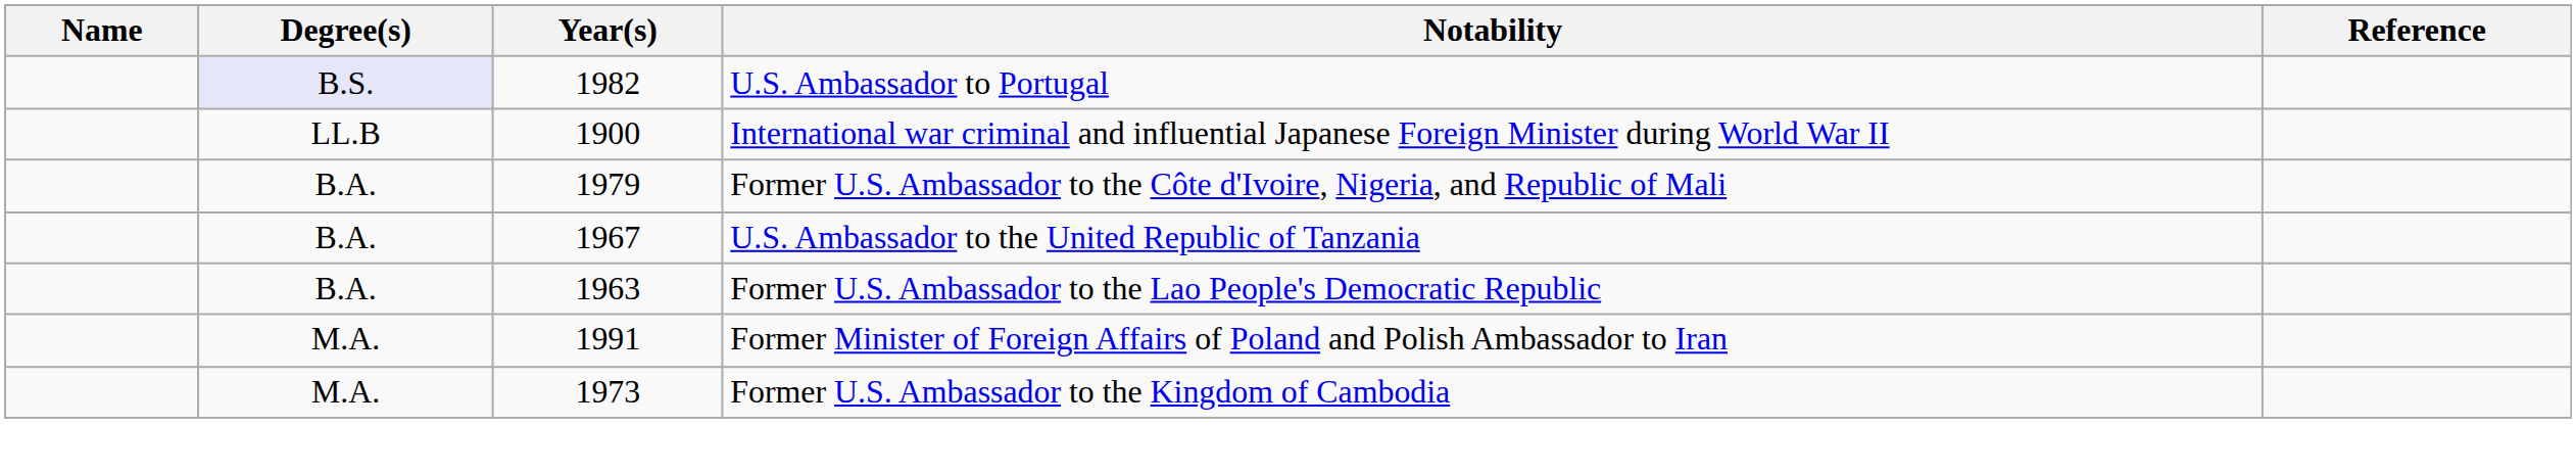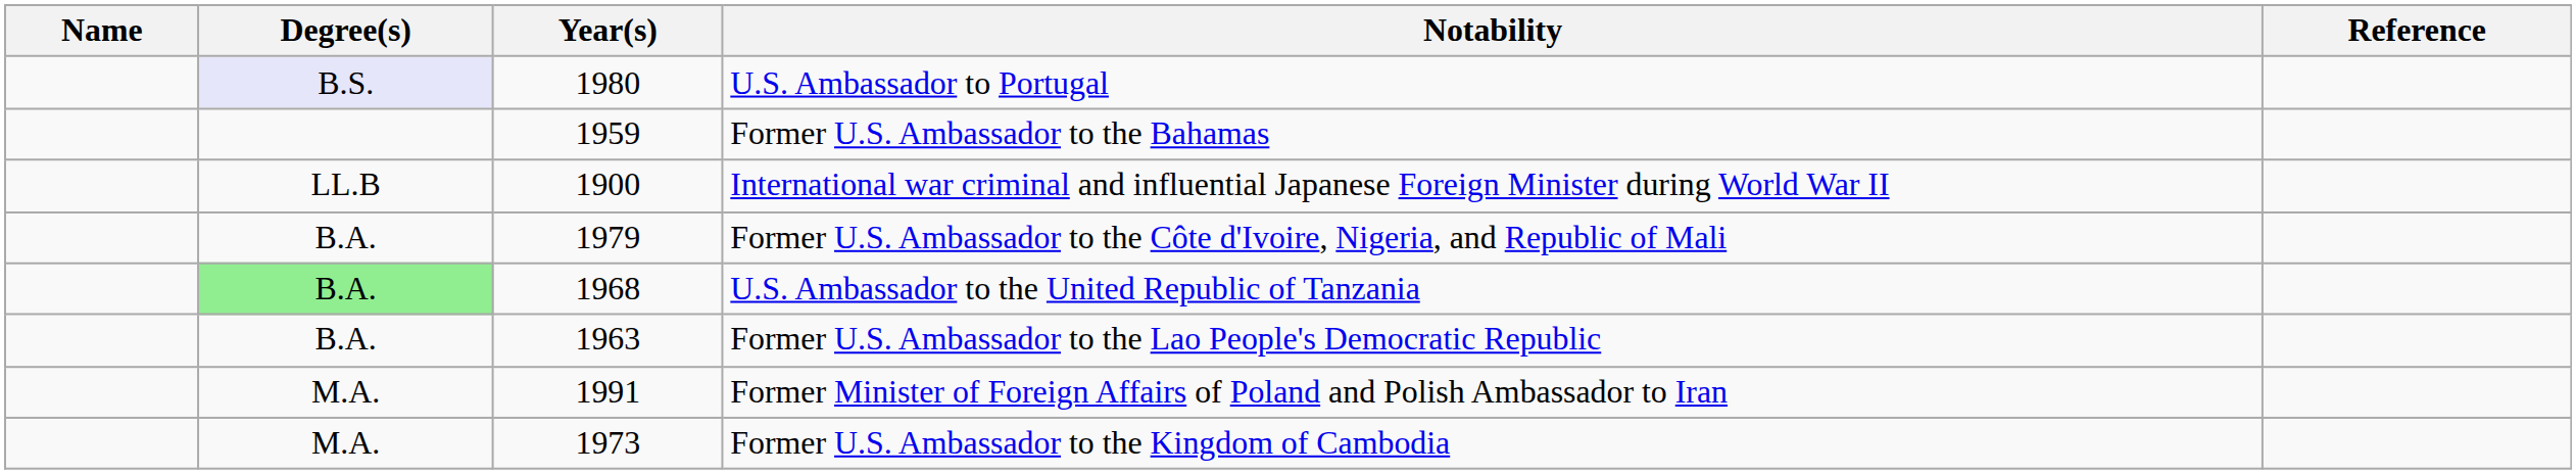 <table class="wikitable sortable" style="width:100%">
 <tr>
 <th width="* ">Name</th>
 <th>Degree(s)</th>
 <th>Year(s)</th>
 <th width="60%" class="unsortable">Notability</th>
 <th width="* " class="unsortable">Reference</th>
 </tr>
 <tr>
 <td></td>
 <td align="center" style="background: lavender;">B.S.</td>
-<td align="center">1982</td>
+<td align="center">1980</td>
 <td><a href='#'>U.S. Ambassador</a> to <a href='#'>Portugal</a></td>
+<td align="center"></td>
+</tr>
+<tr>
+<td></td>
+<td align="center"></td>
+<td align="center">1959</td>
+<td>Former <a href='#'>U.S. Ambassador</a> to the <a href='#'>Bahamas</a></td>
 <td align="center"></td>
 </tr>
 <tr>
 <td></td>
 <td align="center">LL.B</td>
 <td align="center">1900</td>
 <td><a href='#'>International war criminal</a> and influential Japanese <a href='#'>Foreign Minister</a> during <a href='#'>World War II</a></td>
 <td align="center"></td>
 </tr>
 <tr>
 <td></td>
 <td align="center">B.A.</td>
 <td align="center">1979</td>
 <td>Former <a href='#'>U.S. Ambassador</a> to the <a href='#'>Côte d'Ivoire</a>, <a href='#'>Nigeria</a>, and <a href='#'>Republic of Mali</a></td>
 <td align="center"></td>
 </tr>
 <tr>
 <td></td>
-<td align="center">B.A.</td>
-<td align="center">1967</td>
+<td align="center" style="background: lightgreen;">B.A.</td>
+<td align="center">1968</td>
 <td><a href='#'>U.S. Ambassador</a> to the <a href='#'>United Republic of Tanzania</a></td>
 <td align="center"></td>
 </tr>
 <tr>
 <td></td>
 <td align="center">B.A.</td>
 <td align="center">1963</td>
 <td>Former <a href='#'>U.S. Ambassador</a> to the <a href='#'>Lao People's Democratic Republic</a></td>
 <td align="center"></td>
 </tr>
 <tr>
 <td></td>
 <td align="center">M.A.</td>
 <td align="center">1991</td>
 <td>Former <a href='#'>Minister of Foreign Affairs</a> of <a href='#'>Poland</a> and Polish Ambassador to <a href='#'>Iran</a></td>
 <td align="center"></td>
 </tr>
 <tr>
 <td></td>
 <td align="center">M.A.</td>
 <td align="center">1973</td>
 <td>Former <a href='#'>U.S. Ambassador</a> to the <a href='#'>Kingdom of Cambodia</a></td>
 <td align="center"></td>
 </tr>
 </table>
